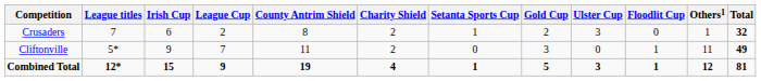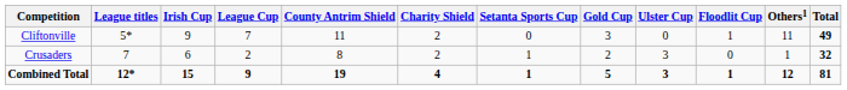 <table class="wikitable" style="text-align:center;font-size:95%">
 <tr>
 <th>Competition</th>
 <th><a href='#'>League titles</a></th>
 <th><a href='#'>Irish Cup</a></th>
 <th><a href='#'>League Cup</a></th>
 <th><a href='#'>County Antrim Shield</a></th>
 <th><a href='#'>Charity Shield</a></th>
 <th><a href='#'>Setanta Sports Cup</a></th>
 <th><a href='#'>Gold Cup</a></th>
 <th><a href='#'>Ulster Cup</a></th>
 <th><a href='#'>Floodlit Cup</a></th>
 <th>Others<sup>1</sup></th>
 <th>Total</th>
 </tr>
 <tr>
+<td><a href='#'>Cliftonville</a></td>
+<td>5*</td>
+<td>9</td>
+<td>7</td>
+<td>11</td>
+<td>2</td>
+<td>0</td>
+<td>3</td>
+<td>0</td>
+<td>1</td>
+<td>11</td>
+<td><strong>49</strong></td>
+</tr>
+<tr>
 <td><a href='#'>Crusaders</a></td>
 <td>7</td>
 <td>6</td>
 <td>2</td>
 <td>8</td>
 <td>2</td>
 <td>1</td>
 <td>2</td>
 <td>3</td>
 <td>0</td>
 <td>1</td>
 <td><strong>32</strong></td>
-</tr>
-<tr>
-<td><a href='#'>Cliftonville</a></td>
-<td>5*</td>
-<td>9</td>
-<td>7</td>
-<td>11</td>
-<td>2</td>
-<td>0</td>
-<td>3</td>
-<td>0</td>
-<td>1</td>
-<td>11</td>
-<td><strong>49</strong></td>
 </tr>
 <tr>
 <td><strong>Combined Total</strong></td>
 <td><strong>12*</strong></td>
 <td><strong>15</strong></td>
 <td><strong>9</strong></td>
 <td><strong>19</strong></td>
 <td><strong>4</strong></td>
 <td><strong>1</strong></td>
 <td><strong>5</strong></td>
 <td><strong>3</strong></td>
 <td><strong>1</strong></td>
 <td><strong>12</strong></td>
 <td><strong>81</strong></td>
 </tr>
 </table>
